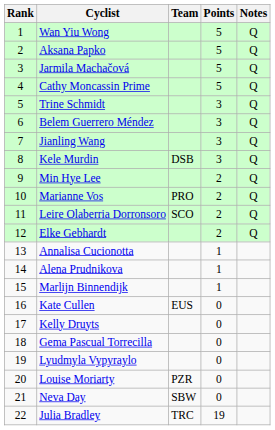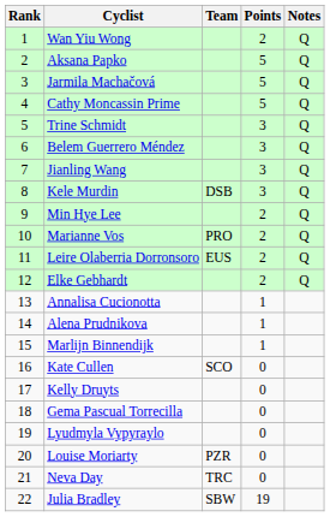 <table class="wikitable sortable" style="text-align:center;">
 <tr>
 <th>Rank</th>
 <th class="unsortable">Cyclist</th>
 <th>Team</th>
 <th>Points</th>
 <th class="unsortable">Notes</th>
 </tr>
 <tr bgcolor=ccffcc>
 <td align=center>1</td>
 <td align=left><a href='#'>Wan Yiu Wong</a></td>
 <td align=left></td>
-<td>5</td>
+<td>2</td>
 <td>Q</td>
 </tr>
 <tr bgcolor=ccffcc>
 <td align=center>2</td>
 <td align=left><a href='#'>Aksana Papko</a></td>
 <td align=left></td>
 <td>5</td>
 <td>Q</td>
 </tr>
 <tr bgcolor=ccffcc>
 <td align=center>3</td>
 <td align=left><a href='#'>Jarmila Machačová</a></td>
 <td align=left></td>
 <td>5</td>
 <td>Q</td>
 </tr>
 <tr bgcolor=ccffcc>
 <td align=center>4</td>
 <td align=left><a href='#'>Cathy Moncassin Prime</a></td>
 <td align=left></td>
 <td>5</td>
 <td>Q</td>
 </tr>
 <tr bgcolor=ccffcc>
 <td align=center>5</td>
 <td align=left><a href='#'>Trine Schmidt</a></td>
 <td align=left></td>
 <td>3</td>
 <td>Q</td>
 </tr>
 <tr bgcolor=ccffcc>
 <td align=center>6</td>
 <td align=left><a href='#'>Belem Guerrero Méndez</a></td>
 <td align=left></td>
 <td>3</td>
 <td>Q</td>
 </tr>
 <tr bgcolor=ccffcc>
 <td align=center>7</td>
 <td align=left><a href='#'>Jianling Wang</a></td>
 <td align=left></td>
 <td>3</td>
 <td>Q</td>
 </tr>
 <tr bgcolor=ccffcc>
 <td align=center>8</td>
 <td align=left><a href='#'>Kele Murdin</a></td>
 <td align=left>DSB</td>
 <td>3</td>
 <td>Q</td>
 </tr>
 <tr bgcolor=ccffcc>
 <td align=center>9</td>
 <td align=left><a href='#'>Min Hye Lee</a></td>
 <td align=left></td>
 <td>2</td>
 <td>Q</td>
 </tr>
 <tr bgcolor=ccffcc>
 <td align=center>10</td>
 <td align=left><a href='#'>Marianne Vos</a></td>
 <td align=left>PRO</td>
 <td>2</td>
 <td>Q</td>
 </tr>
 <tr bgcolor=ccffcc>
 <td align=center>11</td>
 <td align=left><a href='#'>Leire Olaberria Dorronsoro</a></td>
-<td align=left>SCO</td>
+<td align=left>EUS</td>
 <td>2</td>
 <td>Q</td>
 </tr>
 <tr bgcolor=ccffcc>
 <td align=center>12</td>
 <td align=left><a href='#'>Elke Gebhardt</a></td>
 <td align=left></td>
 <td>2</td>
 <td>Q</td>
 </tr>
 <tr>
 <td align=center>13</td>
 <td align=left><a href='#'>Annalisa Cucionotta</a></td>
 <td align=left></td>
 <td>1</td>
 <td></td>
 </tr>
 <tr>
 <td align=center>14</td>
 <td align=left><a href='#'>Alena Prudnikova</a></td>
 <td align=left></td>
 <td>1</td>
 <td></td>
 </tr>
 <tr>
 <td align=center>15</td>
 <td align=left><a href='#'>Marlijn Binnendijk</a></td>
 <td align=left></td>
 <td>1</td>
 <td></td>
 </tr>
 <tr>
 <td align=center>16</td>
 <td align=left><a href='#'>Kate Cullen</a></td>
-<td align=left>EUS</td>
+<td align=left>SCO</td>
 <td>0</td>
 <td></td>
 </tr>
 <tr>
 <td align=center>17</td>
 <td align=left><a href='#'>Kelly Druyts</a></td>
 <td align=left></td>
 <td>0</td>
 <td></td>
 </tr>
 <tr>
 <td align=center>18</td>
 <td align=left><a href='#'>Gema Pascual Torrecilla</a></td>
 <td align=left></td>
 <td>0</td>
 <td></td>
 </tr>
 <tr>
 <td align=center>19</td>
 <td align=left><a href='#'>Lyudmyla Vypyraylo</a></td>
 <td align=left></td>
 <td>0</td>
 <td></td>
 </tr>
 <tr>
 <td align=center>20</td>
 <td align=left><a href='#'>Louise Moriarty</a></td>
 <td align=left>PZR</td>
 <td>0</td>
 <td></td>
 </tr>
 <tr>
 <td align=center>21</td>
 <td align=left><a href='#'>Neva Day</a></td>
-<td align=left>SBW</td>
+<td align=left>TRC</td>
 <td>0</td>
 <td></td>
 </tr>
 <tr>
 <td align=center>22</td>
 <td align=left><a href='#'>Julia Bradley</a></td>
-<td align=left>TRC</td>
+<td align=left>SBW</td>
 <td>19</td>
 <td></td>
 </tr>
 </table>
